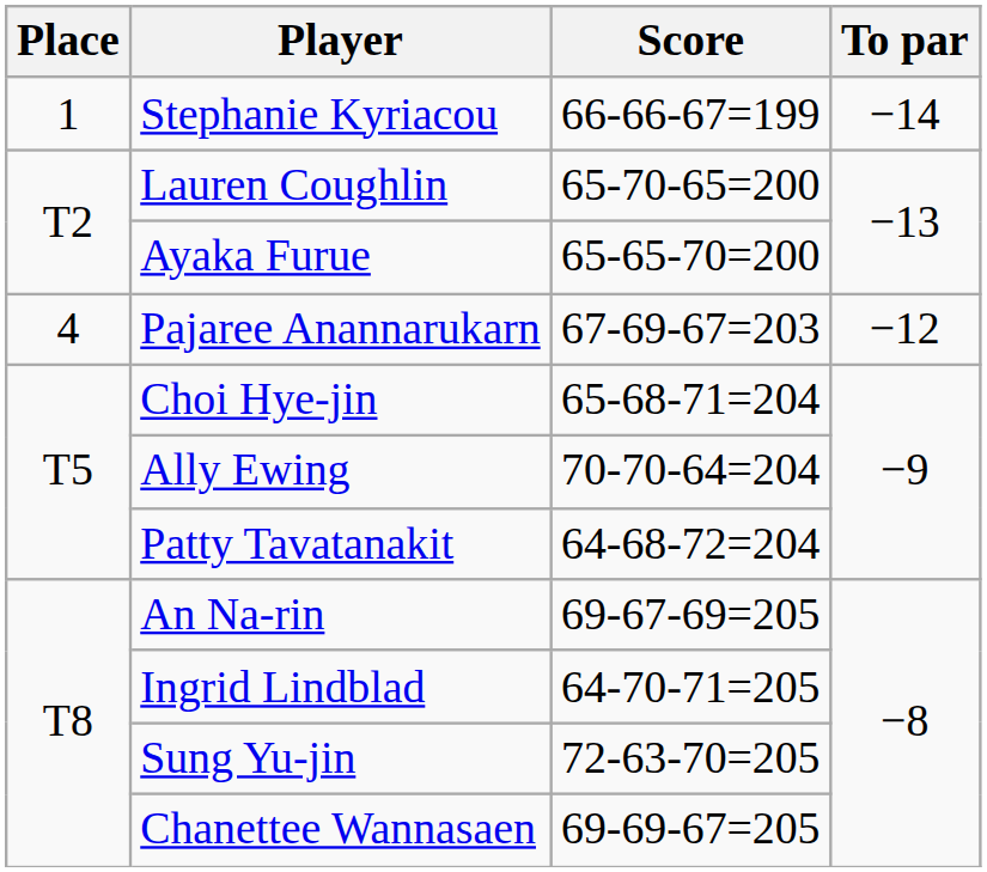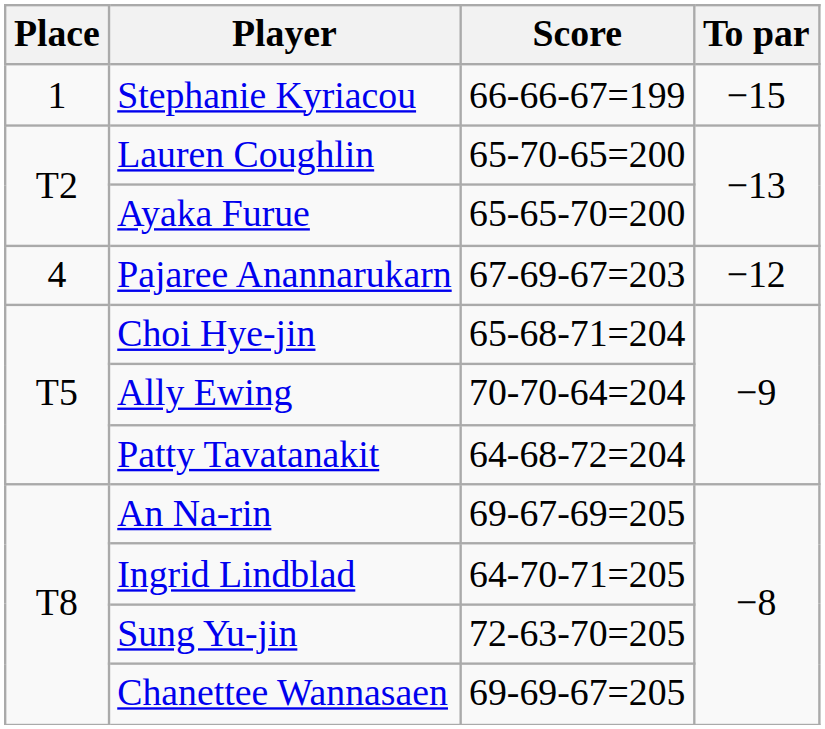 <table class="wikitable">
 <tr>
 <th>Place</th>
 <th>Player</th>
 <th>Score</th>
 <th>To par</th>
 </tr>
 <tr>
 <td align=center>1</td>
 <td> <a href='#'>Stephanie Kyriacou</a></td>
 <td>66-66-67=199</td>
-<td align=center>−14</td>
+<td align=center>−15</td>
 </tr>
 <tr>
 <td rowspan=2 align=center>T2</td>
 <td> <a href='#'>Lauren Coughlin</a></td>
 <td>65-70-65=200</td>
 <td rowspan=2  align=center>−13</td>
 </tr>
 <tr>
 <td> <a href='#'>Ayaka Furue</a></td>
 <td>65-65-70=200</td>
 </tr>
 <tr>
 <td align=center>4</td>
 <td> <a href='#'>Pajaree Anannarukarn</a></td>
 <td>67-69-67=203</td>
 <td align=center>−12</td>
 </tr>
 <tr>
 <td rowspan=3 align=center>T5</td>
 <td> <a href='#'>Choi Hye-jin</a></td>
 <td>65-68-71=204</td>
 <td rowspan=3  align=center>−9</td>
 </tr>
 <tr>
 <td> <a href='#'>Ally Ewing</a></td>
 <td>70-70-64=204</td>
 </tr>
 <tr>
 <td> <a href='#'>Patty Tavatanakit</a></td>
 <td>64-68-72=204</td>
 </tr>
 <tr>
 <td rowspan=4 align=center>T8</td>
 <td> <a href='#'>An Na-rin</a></td>
 <td>69-67-69=205</td>
 <td rowspan=4  align=center>−8</td>
 </tr>
 <tr>
 <td> <a href='#'>Ingrid Lindblad</a></td>
 <td>64-70-71=205</td>
 </tr>
 <tr>
 <td> <a href='#'>Sung Yu-jin</a></td>
 <td>72-63-70=205</td>
 </tr>
 <tr>
 <td> <a href='#'>Chanettee Wannasaen</a></td>
 <td>69-69-67=205</td>
 </tr>
 </table>
